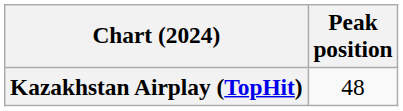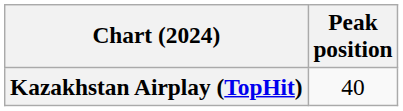 <table class="wikitable plainrowheaders" style="text-align:center">
 <tr>
 <th scope="col">Chart (2024)</th>
 <th scope="col">Peak<br>position</th>
 </tr>
 <tr>
 <th scope="row">Kazakhstan Airplay (<a href='#'>TopHit</a>)</th>
-<td>48</td>
+<td>40</td>
 </tr>
 </table>
